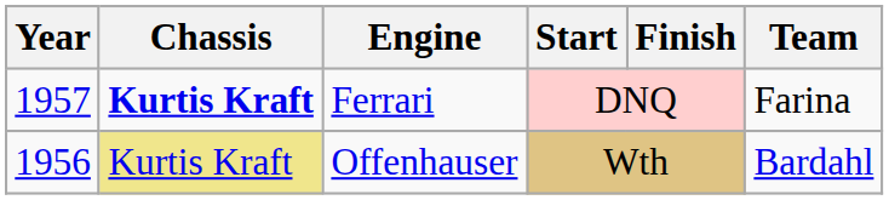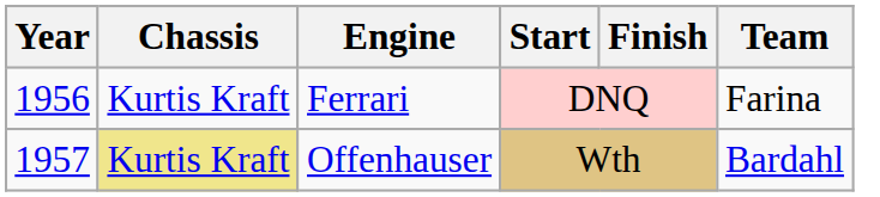 <table class="wikitable" style="font-size: 95%;">
 <tr>
 <th>Year</th>
 <th>Chassis</th>
 <th>Engine</th>
 <th>Start</th>
 <th>Finish</th>
 <th>Team</th>
 </tr>
 <tr>
-<td><a href='#'>1957</a></td>
-<td nowrap><strong><a href='#'>Kurtis Kraft</a></strong></td>
+<td><a href='#'>1956</a></td>
+<td nowrap><a href='#'>Kurtis Kraft</a></td>
 <td nowrap><a href='#'>Ferrari</a></td>
 <td colspan=2 align=center style="background:#FFCFCF;">DNQ</td>
 <td>Farina</td>
 </tr>
 <tr>
-<td><a href='#'>1956</a></td>
+<td><a href='#'>1957</a></td>
 <td nowrap style="background: khaki;"><a href='#'>Kurtis Kraft</a></td>
 <td nowrap><a href='#'>Offenhauser</a></td>
 <td colspan=2 align=center style="background:#DFC484;">Wth</td>
 <td><a href='#'>Bardahl</a></td>
 </tr>
 </table>
